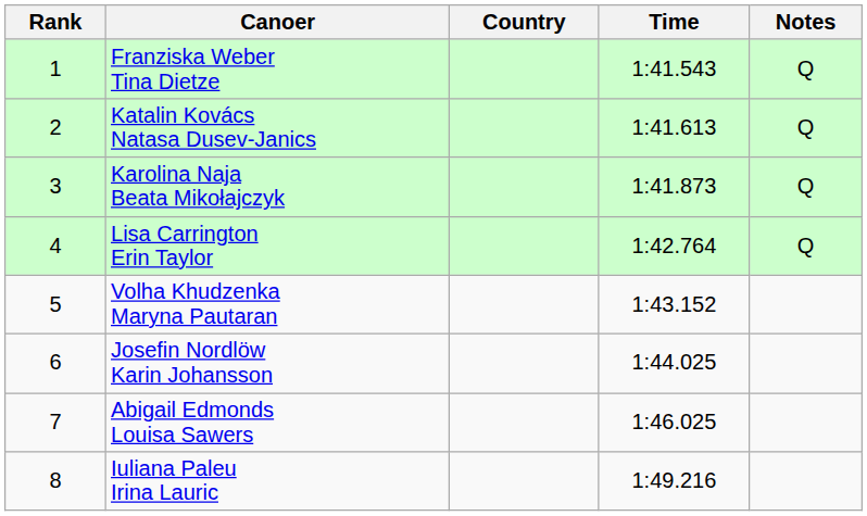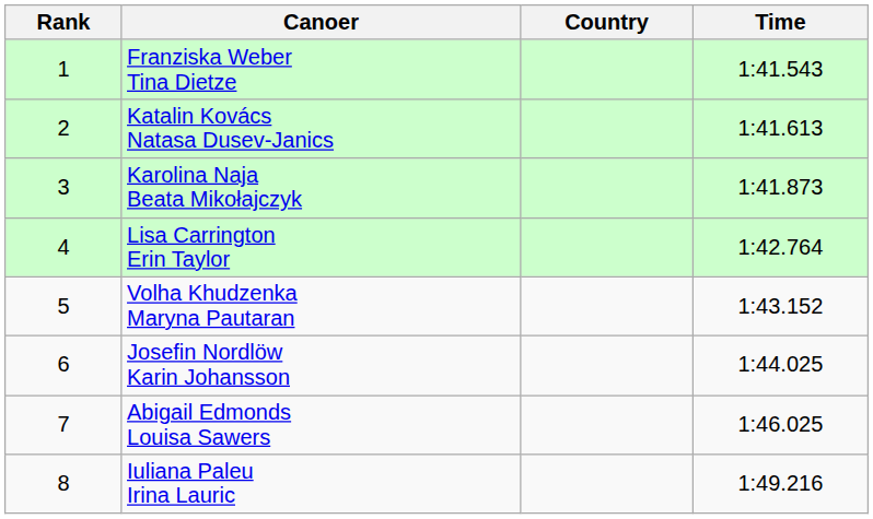 <table class="wikitable" width=50% style="text-align:center;">
 <tr>
 <th>Rank</th>
 <th>Canoer</th>
 <th>Country</th>
 <th>Time</th>
-<th>Notes</th>
 </tr>
 <tr bgcolor=ccffcc>
 <td>1</td>
 <td align="left"><a href='#'>Franziska Weber</a><br><a href='#'>Tina Dietze</a></td>
 <td align="left"></td>
 <td>1:41.543</td>
-<td>Q</td>
 </tr>
 <tr bgcolor=ccffcc>
 <td>2</td>
 <td align="left"><a href='#'>Katalin Kovács</a><br><a href='#'>Natasa Dusev-Janics</a></td>
 <td align="left"></td>
 <td>1:41.613</td>
-<td>Q</td>
 </tr>
 <tr bgcolor=ccffcc>
 <td>3</td>
 <td align="left"><a href='#'>Karolina Naja</a><br><a href='#'>Beata Mikołajczyk</a></td>
 <td align="left"></td>
 <td>1:41.873</td>
-<td>Q</td>
 </tr>
 <tr bgcolor=ccffcc>
 <td>4</td>
 <td align="left"><a href='#'>Lisa Carrington</a><br><a href='#'>Erin Taylor</a></td>
 <td align="left"></td>
 <td>1:42.764</td>
-<td>Q</td>
 </tr>
 <tr>
 <td>5</td>
 <td align="left"><a href='#'>Volha Khudzenka</a><br><a href='#'>Maryna Pautaran</a></td>
 <td align="left"></td>
 <td>1:43.152</td>
-<td></td>
 </tr>
 <tr>
 <td>6</td>
 <td align="left"><a href='#'>Josefin Nordlöw</a><br><a href='#'>Karin Johansson</a></td>
 <td align="left"></td>
 <td>1:44.025</td>
-<td></td>
 </tr>
 <tr>
 <td>7</td>
 <td align="left"><a href='#'>Abigail Edmonds</a><br><a href='#'>Louisa Sawers</a></td>
 <td align="left"></td>
 <td>1:46.025</td>
-<td></td>
 </tr>
 <tr>
 <td>8</td>
 <td align="left"><a href='#'>Iuliana Paleu</a><br><a href='#'>Irina Lauric</a></td>
 <td align="left"></td>
 <td>1:49.216</td>
-<td></td>
 </tr>
 </table>
